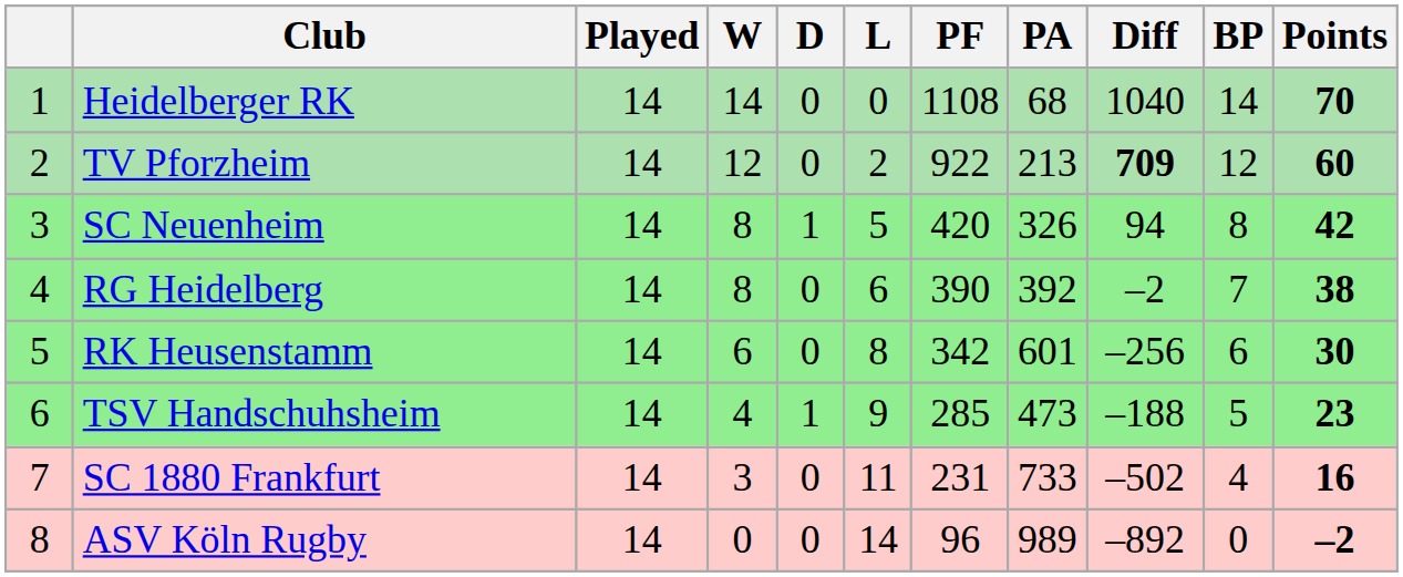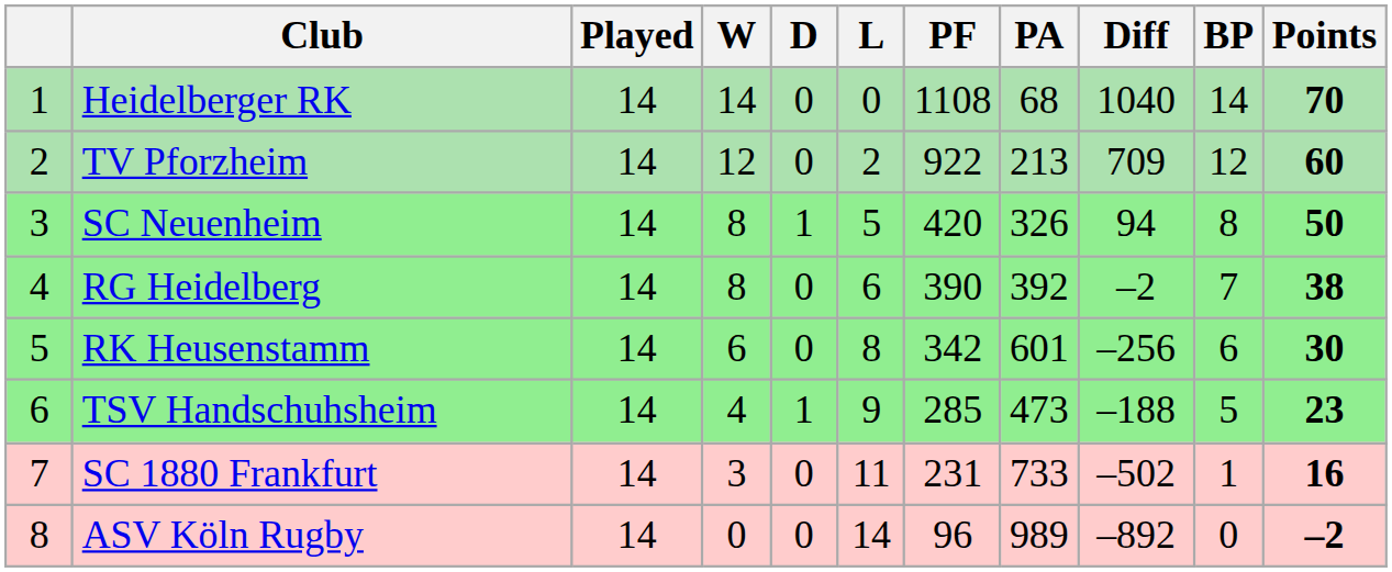 <table class="wikitable" style="text-align: center;">
 <tr>
 <th bgcolor="#efefef" width="20"></th>
 <th bgcolor="#efefef" width="195">Club</th>
 <th bgcolor="#efefef" width="20">Played</th>
 <th bgcolor="#efefef" width="20">W</th>
 <th bgcolor="#efefef" width="20">D</th>
 <th bgcolor="#efefef" width="20">L</th>
 <th bgcolor="#efefef" width="20">PF</th>
 <th bgcolor="#efefef" width="20">PA</th>
 <th bgcolor="#efefef" width="40">Diff</th>
 <th bgcolor="#efefef" width="20">BP</th>
 <th bgcolor="#efefef" width="20">Points</th>
 </tr>
 <tr bgcolor=#ACE1AF align=center>
 <td>1</td>
 <td align=left><a href='#'>Heidelberger RK</a></td>
 <td>14</td>
 <td>14</td>
 <td>0</td>
 <td>0</td>
 <td>1108</td>
 <td>68</td>
 <td>1040</td>
 <td>14</td>
 <td><strong>70</strong></td>
 </tr>
 <tr bgcolor=#ACE1AF align=center>
 <td>2</td>
 <td align=left><a href='#'>TV Pforzheim</a></td>
 <td>14</td>
 <td>12</td>
 <td>0</td>
 <td>2</td>
 <td>922</td>
 <td>213</td>
-<td><strong>709</strong></td>
+<td>709</td>
 <td>12</td>
 <td><strong>60</strong></td>
 </tr>
 <tr bgcolor="lightgreen" align=center>
 <td>3</td>
 <td align=left><a href='#'>SC Neuenheim</a></td>
 <td>14</td>
 <td>8</td>
 <td>1</td>
 <td>5</td>
 <td>420</td>
 <td>326</td>
 <td>94</td>
 <td>8</td>
-<td><strong>42</strong></td>
+<td><strong>50</strong></td>
 </tr>
 <tr bgcolor="lightgreen" align=center>
 <td>4</td>
 <td align=left><a href='#'>RG Heidelberg</a></td>
 <td>14</td>
 <td>8</td>
 <td>0</td>
 <td>6</td>
 <td>390</td>
 <td>392</td>
 <td>–2</td>
 <td>7</td>
 <td><strong>38</strong></td>
 </tr>
 <tr bgcolor="lightgreen" align=center>
 <td>5</td>
 <td align=left><a href='#'>RK Heusenstamm</a></td>
 <td>14</td>
 <td>6</td>
 <td>0</td>
 <td>8</td>
 <td>342</td>
 <td>601</td>
 <td>–256</td>
 <td>6</td>
 <td><strong>30</strong></td>
 </tr>
 <tr bgcolor="lightgreen" align=center>
 <td>6</td>
 <td align=left><a href='#'>TSV Handschuhsheim</a></td>
 <td>14</td>
 <td>4</td>
 <td>1</td>
 <td>9</td>
 <td>285</td>
 <td>473</td>
 <td>–188</td>
 <td>5</td>
 <td><strong>23</strong></td>
 </tr>
 <tr bgcolor=#ffcccc align=center>
 <td>7</td>
 <td align=left><a href='#'>SC 1880 Frankfurt</a></td>
 <td>14</td>
 <td>3</td>
 <td>0</td>
 <td>11</td>
 <td>231</td>
 <td>733</td>
 <td>–502</td>
-<td>4</td>
+<td>1</td>
 <td><strong>16</strong></td>
 </tr>
 <tr bgcolor=#ffcccc align=center>
 <td>8</td>
 <td align=left><a href='#'>ASV Köln Rugby</a></td>
 <td>14</td>
 <td>0</td>
 <td>0</td>
 <td>14</td>
 <td>96</td>
 <td>989</td>
 <td>–892</td>
 <td>0</td>
 <td><strong>–2</strong></td>
 </tr>
 </table>
